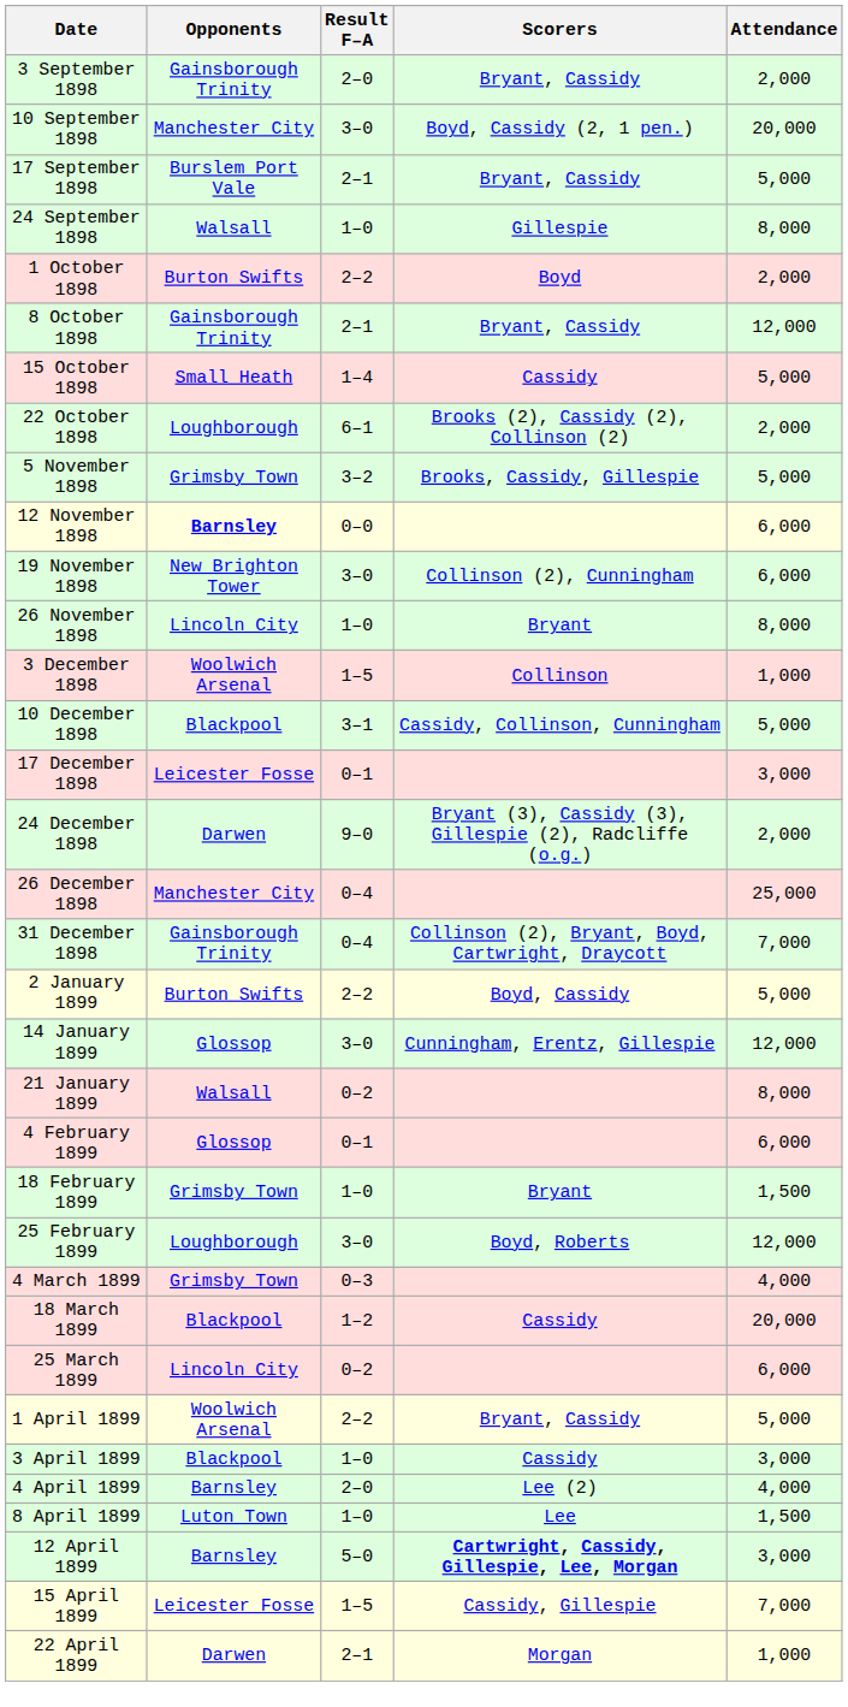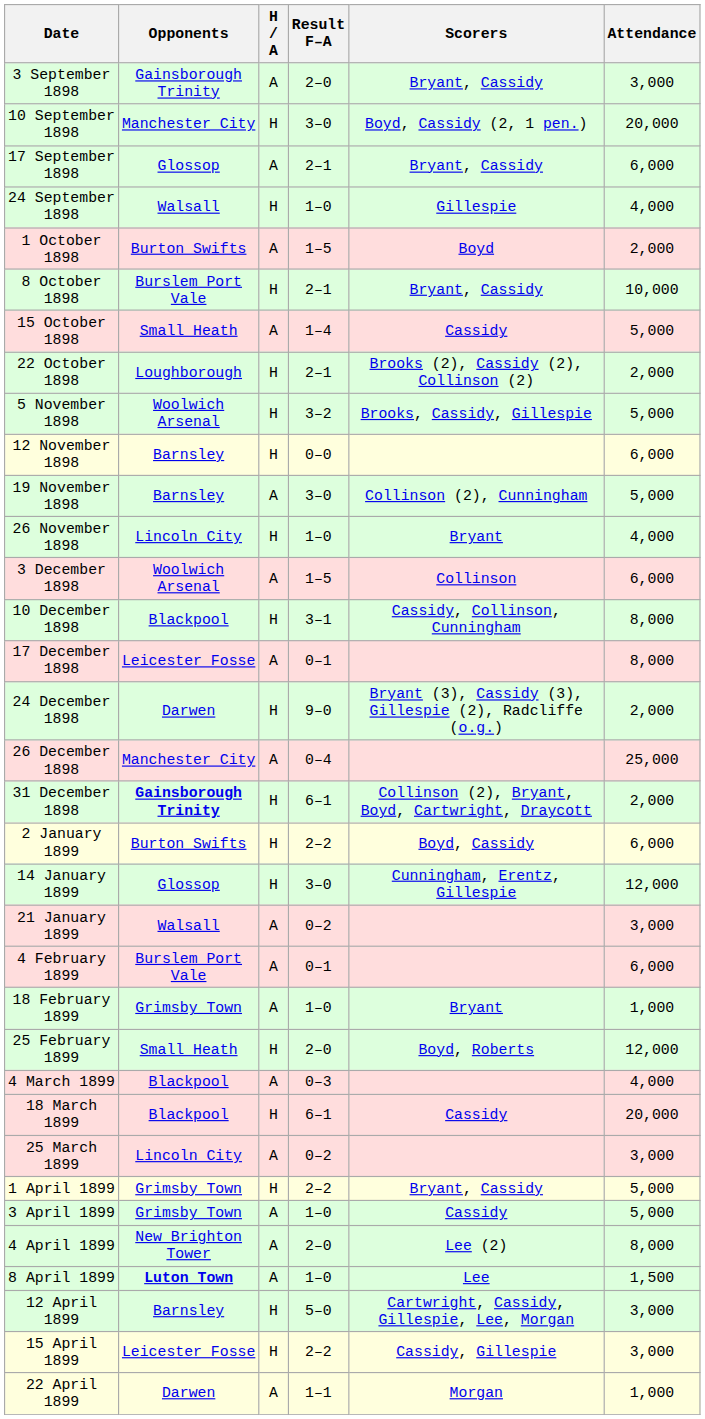 <table class="wikitable" style="text-align:center">
 <tr>
 <th>Date</th>
 <th>Opponents</th>
+<th>H / A</th>
 <th>Result<br>F–A</th>
 <th>Scorers</th>
 <th>Attendance</th>
 </tr>
 <tr bgcolor="#ddffdd">
 <td>3 September 1898</td>
 <td><a href='#'>Gainsborough Trinity</a></td>
+<td>A</td>
 <td>2–0</td>
 <td><a href='#'>Bryant</a>, <a href='#'>Cassidy</a></td>
-<td>2,000</td>
+<td>3,000</td>
 </tr>
 <tr bgcolor="#ddffdd">
 <td>10 September 1898</td>
 <td><a href='#'>Manchester City</a></td>
+<td>H</td>
 <td>3–0</td>
 <td><a href='#'>Boyd</a>, <a href='#'>Cassidy</a> (2, 1 <a href='#'>pen.</a>)</td>
 <td>20,000</td>
 </tr>
 <tr bgcolor="#ddffdd">
 <td>17 September 1898</td>
-<td><a href='#'>Burslem Port Vale</a></td>
+<td><a href='#'>Glossop</a></td>
+<td>A</td>
 <td>2–1</td>
 <td><a href='#'>Bryant</a>, <a href='#'>Cassidy</a></td>
-<td>5,000</td>
+<td>6,000</td>
 </tr>
 <tr bgcolor="#ddffdd">
 <td>24 September 1898</td>
 <td><a href='#'>Walsall</a></td>
+<td>H</td>
 <td>1–0</td>
 <td><a href='#'>Gillespie</a></td>
-<td>8,000</td>
+<td>4,000</td>
 </tr>
 <tr bgcolor="#ffdddd">
 <td>1 October 1898</td>
 <td><a href='#'>Burton Swifts</a></td>
-<td>2–2</td>
+<td>A</td>
+<td>1–5</td>
 <td><a href='#'>Boyd</a></td>
 <td>2,000</td>
 </tr>
 <tr bgcolor="#ddffdd">
 <td>8 October 1898</td>
-<td><a href='#'>Gainsborough Trinity</a></td>
+<td><a href='#'>Burslem Port Vale</a></td>
+<td>H</td>
 <td>2–1</td>
 <td><a href='#'>Bryant</a>, <a href='#'>Cassidy</a></td>
-<td>12,000</td>
+<td>10,000</td>
 </tr>
 <tr bgcolor="#ffdddd">
 <td>15 October 1898</td>
 <td><a href='#'>Small Heath</a></td>
+<td>A</td>
 <td>1–4</td>
 <td><a href='#'>Cassidy</a></td>
 <td>5,000</td>
 </tr>
 <tr bgcolor="#ddffdd">
 <td>22 October 1898</td>
 <td><a href='#'>Loughborough</a></td>
-<td>6–1</td>
+<td>H</td>
+<td>2–1</td>
 <td><a href='#'>Brooks</a> (2), <a href='#'>Cassidy</a> (2), <a href='#'>Collinson</a> (2)</td>
 <td>2,000</td>
 </tr>
 <tr bgcolor="#ddffdd">
 <td>5 November 1898</td>
-<td><a href='#'>Grimsby Town</a></td>
+<td><a href='#'>Woolwich Arsenal</a></td>
+<td>H</td>
 <td>3–2</td>
 <td><a href='#'>Brooks</a>, <a href='#'>Cassidy</a>, <a href='#'>Gillespie</a></td>
 <td>5,000</td>
 </tr>
 <tr bgcolor="#ffffdd">
 <td>12 November 1898</td>
-<td><strong><a href='#'>Barnsley</a></strong></td>
+<td><a href='#'>Barnsley</a></td>
+<td>H</td>
 <td>0–0</td>
 <td></td>
 <td>6,000</td>
 </tr>
 <tr bgcolor="#ddffdd">
 <td>19 November 1898</td>
-<td><a href='#'>New Brighton Tower</a></td>
+<td><a href='#'>Barnsley</a></td>
+<td>A</td>
 <td>3–0</td>
 <td><a href='#'>Collinson</a> (2), <a href='#'>Cunningham</a></td>
-<td>6,000</td>
+<td>5,000</td>
 </tr>
 <tr bgcolor="#ddffdd">
 <td>26 November 1898</td>
 <td><a href='#'>Lincoln City</a></td>
+<td>H</td>
 <td>1–0</td>
 <td><a href='#'>Bryant</a></td>
-<td>8,000</td>
+<td>4,000</td>
 </tr>
 <tr bgcolor="#ffdddd">
 <td>3 December 1898</td>
 <td><a href='#'>Woolwich Arsenal</a></td>
+<td>A</td>
 <td>1–5</td>
 <td><a href='#'>Collinson</a></td>
-<td>1,000</td>
+<td>6,000</td>
 </tr>
 <tr bgcolor="#ddffdd">
 <td>10 December 1898</td>
 <td><a href='#'>Blackpool</a></td>
+<td>H</td>
 <td>3–1</td>
 <td><a href='#'>Cassidy</a>, <a href='#'>Collinson</a>, <a href='#'>Cunningham</a></td>
-<td>5,000</td>
+<td>8,000</td>
 </tr>
 <tr bgcolor="#ffdddd">
 <td>17 December 1898</td>
 <td><a href='#'>Leicester Fosse</a></td>
+<td>A</td>
 <td>0–1</td>
 <td></td>
-<td>3,000</td>
+<td>8,000</td>
 </tr>
 <tr bgcolor="#ddffdd">
 <td>24 December 1898</td>
 <td><a href='#'>Darwen</a></td>
+<td>H</td>
 <td>9–0</td>
 <td><a href='#'>Bryant</a> (3), <a href='#'>Cassidy</a> (3), <a href='#'>Gillespie</a> (2), Radcliffe (<a href='#'>o.g.</a>)</td>
 <td>2,000</td>
 </tr>
 <tr bgcolor="#ffdddd">
 <td>26 December 1898</td>
 <td><a href='#'>Manchester City</a></td>
+<td>A</td>
 <td>0–4</td>
 <td></td>
 <td>25,000</td>
 </tr>
 <tr bgcolor="#ddffdd">
 <td>31 December 1898</td>
-<td><a href='#'>Gainsborough Trinity</a></td>
-<td>0–4</td>
+<td><strong><a href='#'>Gainsborough Trinity</a></strong></td>
+<td>H</td>
+<td>6–1</td>
 <td><a href='#'>Collinson</a> (2), <a href='#'>Bryant</a>, <a href='#'>Boyd</a>, <a href='#'>Cartwright</a>, <a href='#'>Draycott</a></td>
-<td>7,000</td>
+<td>2,000</td>
 </tr>
 <tr bgcolor="#ffffdd">
 <td>2 January 1899</td>
 <td><a href='#'>Burton Swifts</a></td>
+<td>H</td>
 <td>2–2</td>
 <td><a href='#'>Boyd</a>, <a href='#'>Cassidy</a></td>
-<td>5,000</td>
+<td>6,000</td>
 </tr>
 <tr bgcolor="#ddffdd">
 <td>14 January 1899</td>
 <td><a href='#'>Glossop</a></td>
+<td>H</td>
 <td>3–0</td>
 <td><a href='#'>Cunningham</a>, <a href='#'>Erentz</a>, <a href='#'>Gillespie</a></td>
 <td>12,000</td>
 </tr>
 <tr bgcolor="#ffdddd">
 <td>21 January 1899</td>
 <td><a href='#'>Walsall</a></td>
+<td>A</td>
 <td>0–2</td>
 <td></td>
-<td>8,000</td>
+<td>3,000</td>
 </tr>
 <tr bgcolor="#ffdddd">
 <td>4 February 1899</td>
-<td><a href='#'>Glossop</a></td>
+<td><a href='#'>Burslem Port Vale</a></td>
+<td>A</td>
 <td>0–1</td>
 <td></td>
 <td>6,000</td>
 </tr>
 <tr bgcolor="#ddffdd">
 <td>18 February 1899</td>
 <td><a href='#'>Grimsby Town</a></td>
+<td>A</td>
 <td>1–0</td>
 <td><a href='#'>Bryant</a></td>
-<td>1,500</td>
+<td>1,000</td>
 </tr>
 <tr bgcolor="#ddffdd">
 <td>25 February 1899</td>
-<td><a href='#'>Loughborough</a></td>
-<td>3–0</td>
+<td><a href='#'>Small Heath</a></td>
+<td>H</td>
+<td>2–0</td>
 <td><a href='#'>Boyd</a>, <a href='#'>Roberts</a></td>
 <td>12,000</td>
 </tr>
 <tr bgcolor="#ffdddd">
 <td>4 March 1899</td>
-<td><a href='#'>Grimsby Town</a></td>
+<td><a href='#'>Blackpool</a></td>
+<td>A</td>
 <td>0–3</td>
 <td></td>
 <td>4,000</td>
 </tr>
 <tr bgcolor="#ffdddd">
 <td>18 March 1899</td>
 <td><a href='#'>Blackpool</a></td>
-<td>1–2</td>
+<td>H</td>
+<td>6–1</td>
 <td><a href='#'>Cassidy</a></td>
 <td>20,000</td>
 </tr>
 <tr bgcolor="#ffdddd">
 <td>25 March 1899</td>
 <td><a href='#'>Lincoln City</a></td>
+<td>A</td>
 <td>0–2</td>
 <td></td>
-<td>6,000</td>
+<td>3,000</td>
 </tr>
 <tr bgcolor="#ffffdd">
 <td>1 April 1899</td>
-<td><a href='#'>Woolwich Arsenal</a></td>
+<td><a href='#'>Grimsby Town</a></td>
+<td>H</td>
 <td>2–2</td>
 <td><a href='#'>Bryant</a>, <a href='#'>Cassidy</a></td>
 <td>5,000</td>
 </tr>
 <tr bgcolor="#ddffdd">
 <td>3 April 1899</td>
-<td><a href='#'>Blackpool</a></td>
+<td><a href='#'>Grimsby Town</a></td>
+<td>A</td>
 <td>1–0</td>
 <td><a href='#'>Cassidy</a></td>
-<td>3,000</td>
+<td>5,000</td>
 </tr>
 <tr bgcolor="#ddffdd">
 <td>4 April 1899</td>
-<td><a href='#'>Barnsley</a></td>
+<td><a href='#'>New Brighton Tower</a></td>
+<td>A</td>
 <td>2–0</td>
 <td><a href='#'>Lee</a> (2)</td>
-<td>4,000</td>
+<td>8,000</td>
 </tr>
 <tr bgcolor="#ddffdd">
 <td>8 April 1899</td>
-<td><a href='#'>Luton Town</a></td>
+<td><strong><a href='#'>Luton Town</a></strong></td>
+<td>A</td>
 <td>1–0</td>
 <td><a href='#'>Lee</a></td>
 <td>1,500</td>
 </tr>
 <tr bgcolor="#ddffdd">
 <td>12 April 1899</td>
 <td><a href='#'>Barnsley</a></td>
+<td>H</td>
 <td>5–0</td>
-<td><strong><a href='#'>Cartwright</a>, <a href='#'>Cassidy</a>, <a href='#'>Gillespie</a>, <a href='#'>Lee</a>, <a href='#'>Morgan</a></strong></td>
+<td><a href='#'>Cartwright</a>, <a href='#'>Cassidy</a>, <a href='#'>Gillespie</a>, <a href='#'>Lee</a>, <a href='#'>Morgan</a></td>
 <td>3,000</td>
 </tr>
 <tr bgcolor="#ffffdd">
 <td>15 April 1899</td>
 <td><a href='#'>Leicester Fosse</a></td>
-<td>1–5</td>
+<td>H</td>
+<td>2–2</td>
 <td><a href='#'>Cassidy</a>, <a href='#'>Gillespie</a></td>
-<td>7,000</td>
+<td>3,000</td>
 </tr>
 <tr bgcolor="#ffffdd">
 <td>22 April 1899</td>
 <td><a href='#'>Darwen</a></td>
-<td>2–1</td>
+<td>A</td>
+<td>1–1</td>
 <td><a href='#'>Morgan</a></td>
 <td>1,000</td>
 </tr>
 </table>
